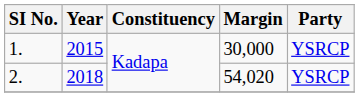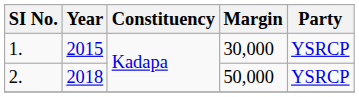 <table class ="wikitable">
 <tr>
 <th>SI No.</th>
 <th>Year</th>
 <th>Constituency</th>
 <th>Margin</th>
 <th>Party</th>
 </tr>
 <tr>
 <td>1.</td>
 <td><a href='#'>2015</a></td>
 <td rowspan="2"><a href='#'>Kadapa</a></td>
 <td>30,000</td>
 <td><a href='#'>YSRCP</a></td>
 </tr>
 <tr>
 <td>2.</td>
 <td><a href='#'>2018</a></td>
-<td>54,020</td>
+<td>50,000</td>
 <td><a href='#'>YSRCP</a></td>
 </tr>
 <tr>
 </tr>
 </table>
